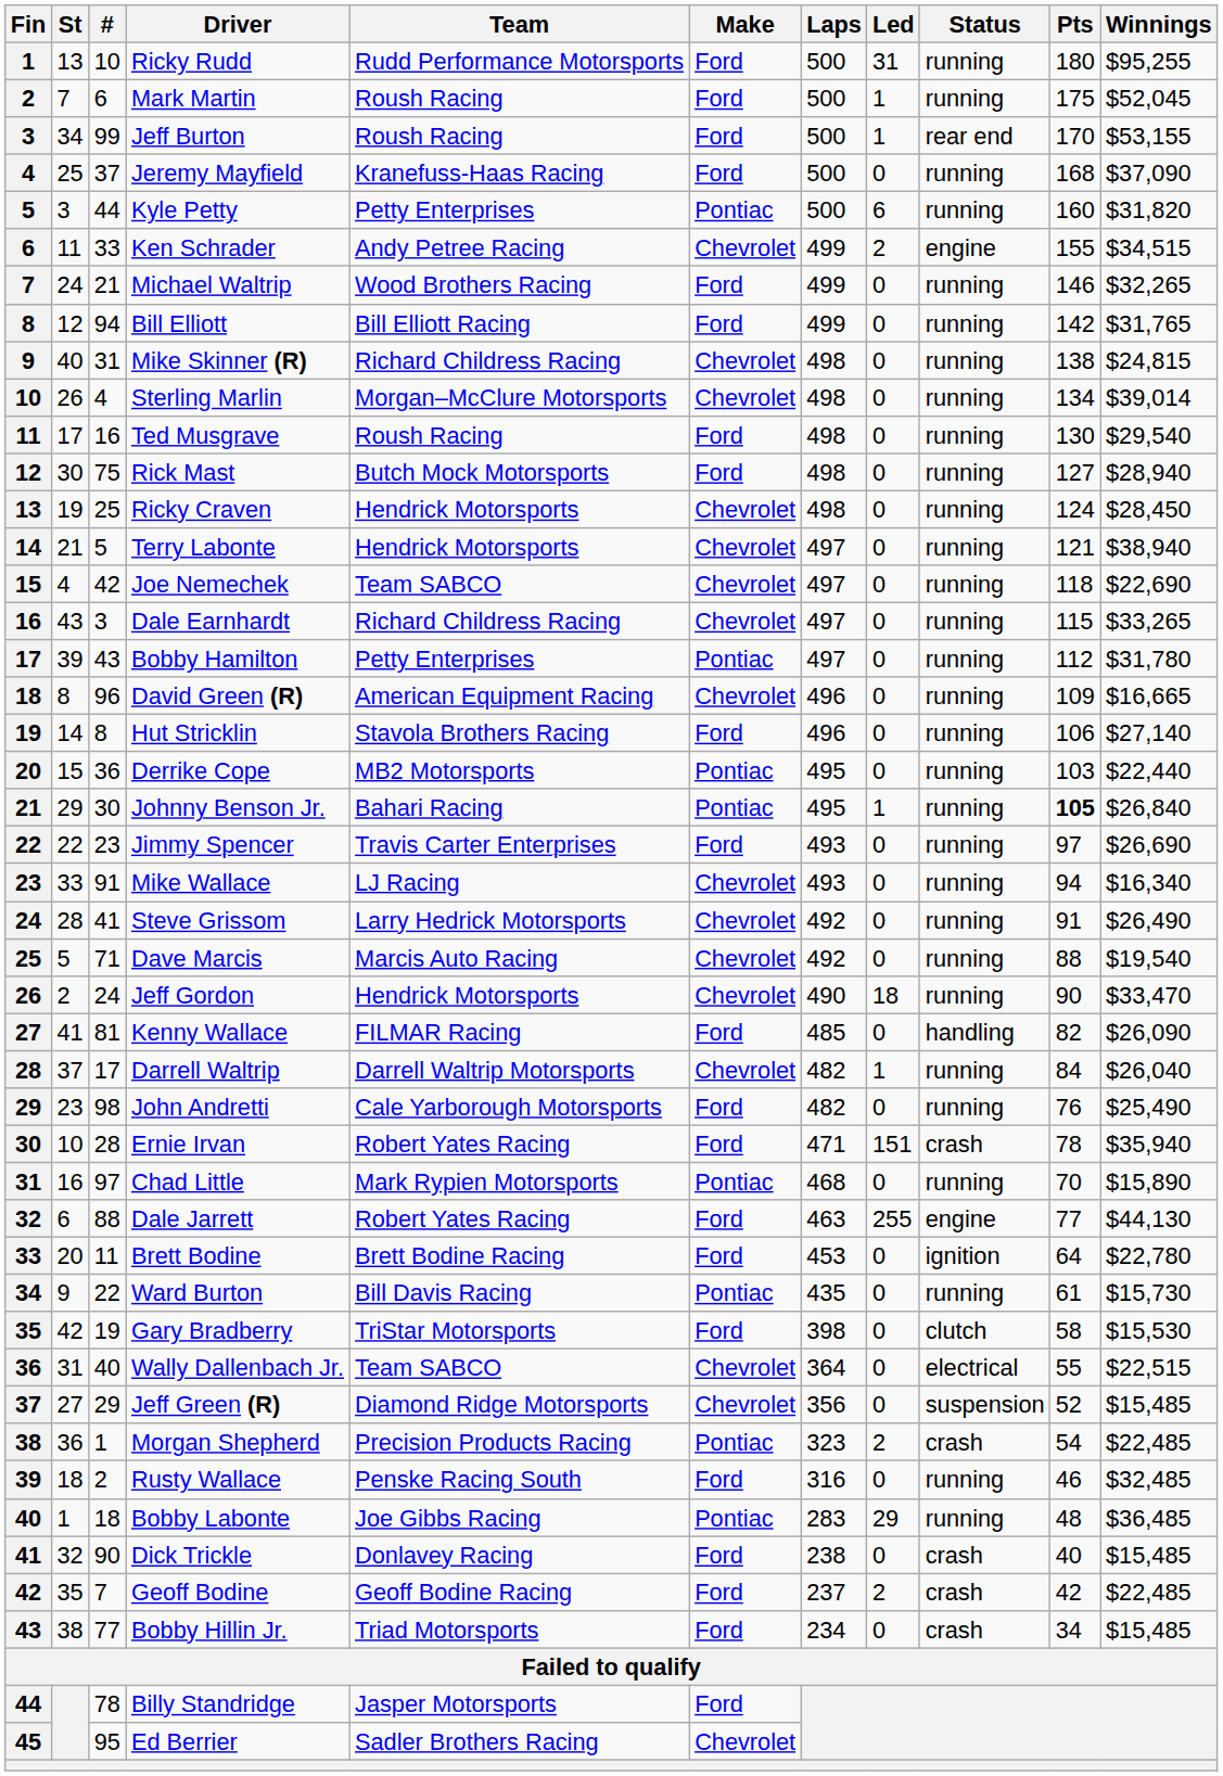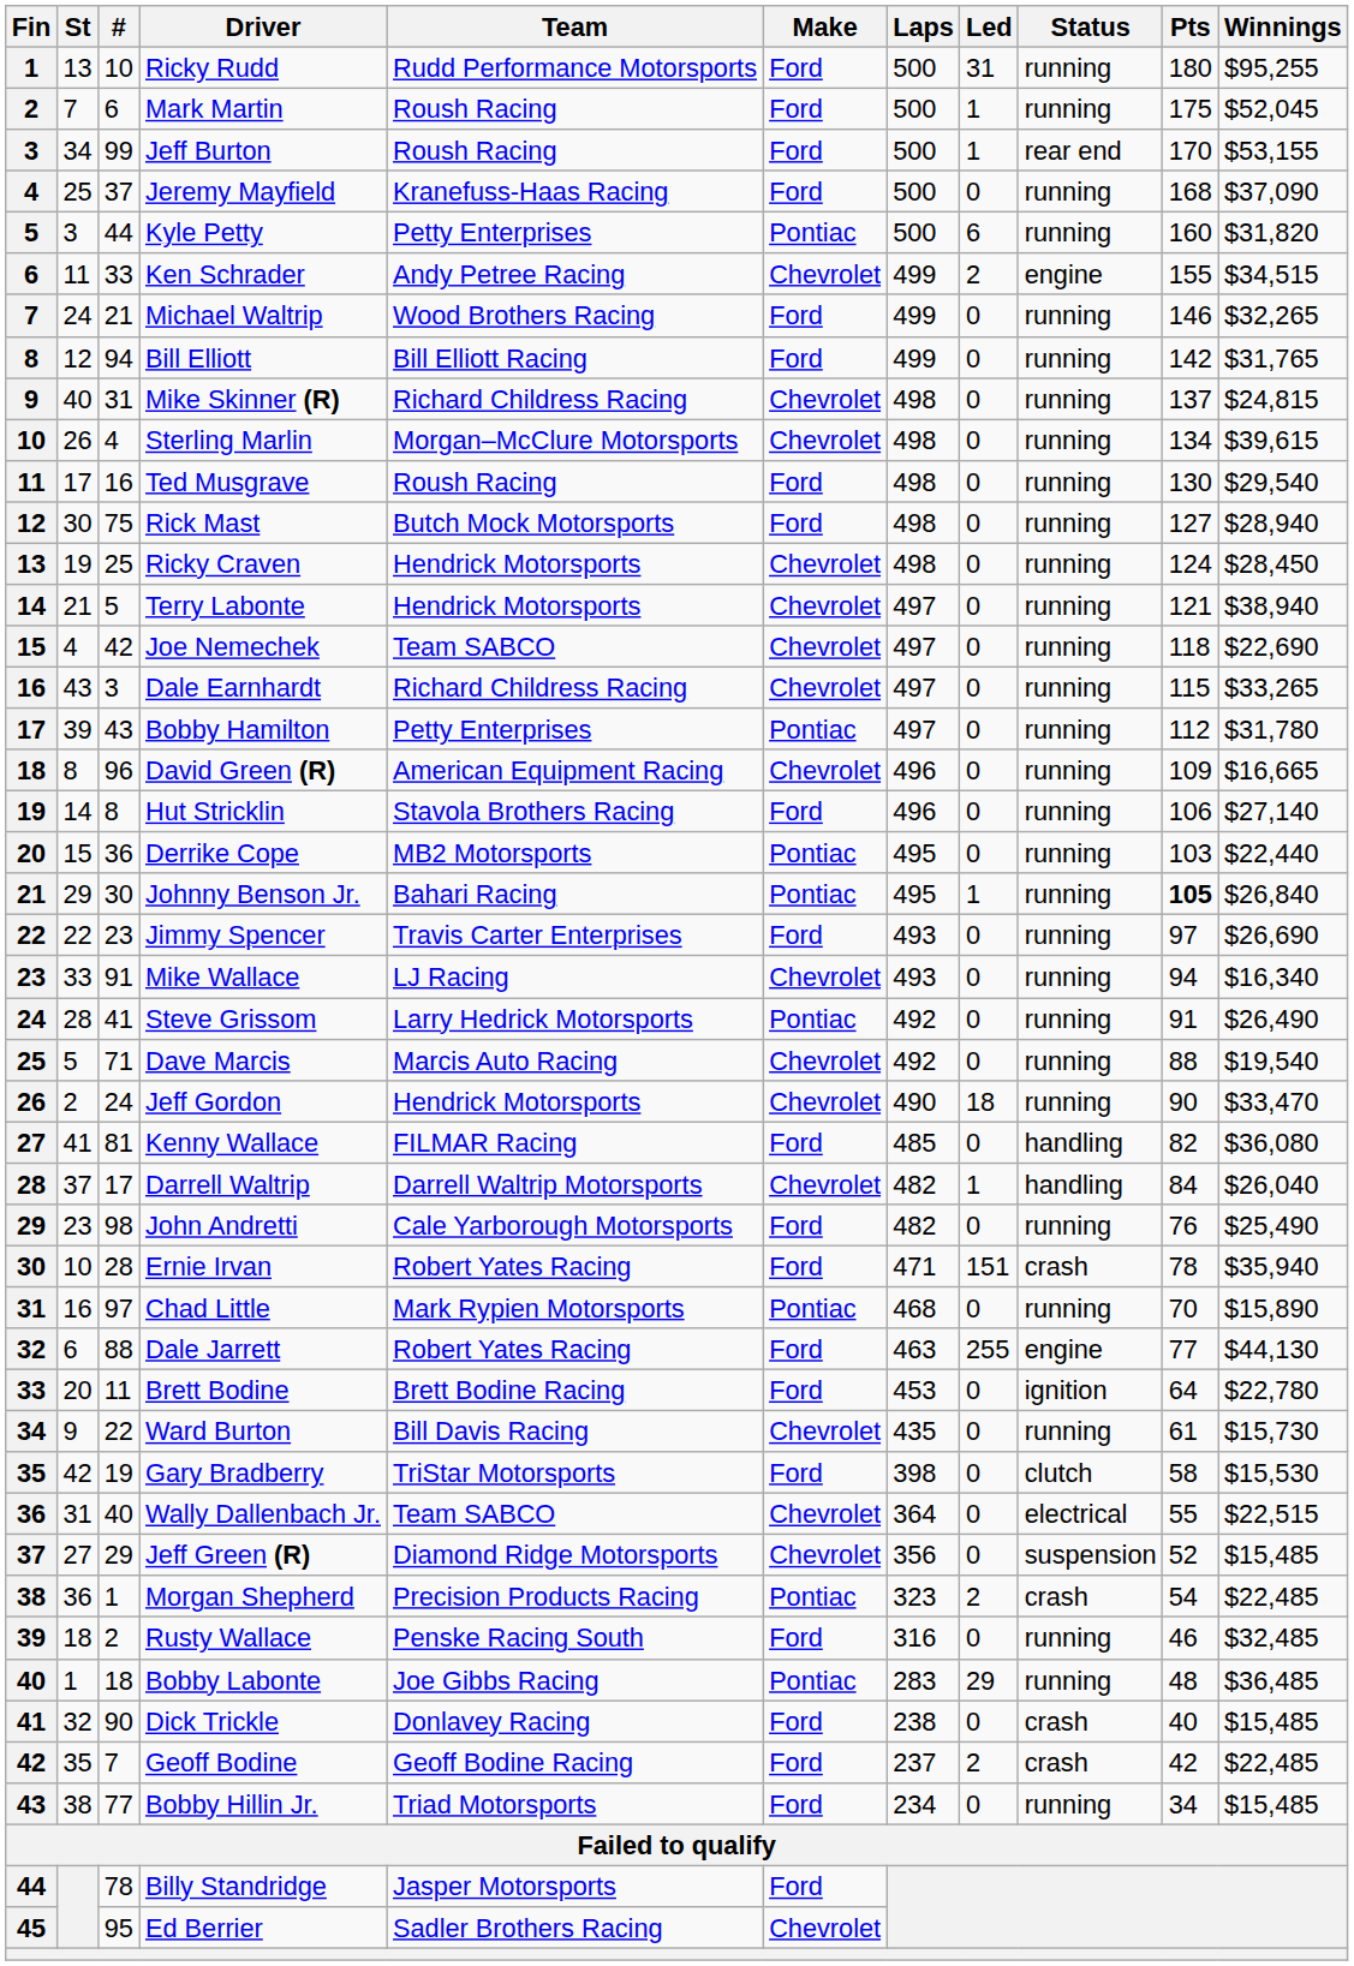 <table class="wikitable" style="font-size:95%">
 <tr>
 <th>Fin</th>
 <th>St</th>
 <th>#</th>
 <th>Driver</th>
 <th>Team</th>
 <th>Make</th>
 <th>Laps</th>
 <th>Led</th>
 <th>Status</th>
 <th>Pts</th>
 <th>Winnings</th>
 </tr>
 <tr>
 <th>1</th>
 <td>13</td>
 <td>10</td>
 <td><a href='#'>Ricky Rudd</a></td>
 <td><a href='#'>Rudd Performance Motorsports</a></td>
 <td><a href='#'>Ford</a></td>
 <td>500</td>
 <td>31</td>
 <td>running</td>
 <td>180</td>
 <td>$95,255</td>
 </tr>
 <tr>
 <th>2</th>
 <td>7</td>
 <td>6</td>
 <td><a href='#'>Mark Martin</a></td>
 <td><a href='#'>Roush Racing</a></td>
 <td><a href='#'>Ford</a></td>
 <td>500</td>
 <td>1</td>
 <td>running</td>
 <td>175</td>
 <td>$52,045</td>
 </tr>
 <tr>
 <th>3</th>
 <td>34</td>
 <td>99</td>
 <td><a href='#'>Jeff Burton</a></td>
 <td><a href='#'>Roush Racing</a></td>
 <td><a href='#'>Ford</a></td>
 <td>500</td>
 <td>1</td>
 <td>rear end</td>
 <td>170</td>
 <td>$53,155</td>
 </tr>
 <tr>
 <th>4</th>
 <td>25</td>
 <td>37</td>
 <td><a href='#'>Jeremy Mayfield</a></td>
 <td><a href='#'>Kranefuss-Haas Racing</a></td>
 <td><a href='#'>Ford</a></td>
 <td>500</td>
 <td>0</td>
 <td>running</td>
 <td>168</td>
 <td>$37,090</td>
 </tr>
 <tr>
 <th>5</th>
 <td>3</td>
 <td>44</td>
 <td><a href='#'>Kyle Petty</a></td>
 <td><a href='#'>Petty Enterprises</a></td>
 <td><a href='#'>Pontiac</a></td>
 <td>500</td>
 <td>6</td>
 <td>running</td>
 <td>160</td>
 <td>$31,820</td>
 </tr>
 <tr>
 <th>6</th>
 <td>11</td>
 <td>33</td>
 <td><a href='#'>Ken Schrader</a></td>
 <td><a href='#'>Andy Petree Racing</a></td>
 <td><a href='#'>Chevrolet</a></td>
 <td>499</td>
 <td>2</td>
 <td>engine</td>
 <td>155</td>
 <td>$34,515</td>
 </tr>
 <tr>
 <th>7</th>
 <td>24</td>
 <td>21</td>
 <td><a href='#'>Michael Waltrip</a></td>
 <td><a href='#'>Wood Brothers Racing</a></td>
 <td><a href='#'>Ford</a></td>
 <td>499</td>
 <td>0</td>
 <td>running</td>
 <td>146</td>
 <td>$32,265</td>
 </tr>
 <tr>
 <th>8</th>
 <td>12</td>
 <td>94</td>
 <td><a href='#'>Bill Elliott</a></td>
 <td><a href='#'>Bill Elliott Racing</a></td>
 <td><a href='#'>Ford</a></td>
 <td>499</td>
 <td>0</td>
 <td>running</td>
 <td>142</td>
 <td>$31,765</td>
 </tr>
 <tr>
 <th>9</th>
 <td>40</td>
 <td>31</td>
 <td><a href='#'>Mike Skinner</a> <strong>(R)</strong></td>
 <td><a href='#'>Richard Childress Racing</a></td>
 <td><a href='#'>Chevrolet</a></td>
 <td>498</td>
 <td>0</td>
 <td>running</td>
-<td>138</td>
+<td>137</td>
 <td>$24,815</td>
 </tr>
 <tr>
 <th>10</th>
 <td>26</td>
 <td>4</td>
 <td><a href='#'>Sterling Marlin</a></td>
 <td><a href='#'>Morgan–McClure Motorsports</a></td>
 <td><a href='#'>Chevrolet</a></td>
 <td>498</td>
 <td>0</td>
 <td>running</td>
 <td>134</td>
-<td>$39,014</td>
+<td>$39,615</td>
 </tr>
 <tr>
 <th>11</th>
 <td>17</td>
 <td>16</td>
 <td><a href='#'>Ted Musgrave</a></td>
 <td><a href='#'>Roush Racing</a></td>
 <td><a href='#'>Ford</a></td>
 <td>498</td>
 <td>0</td>
 <td>running</td>
 <td>130</td>
 <td>$29,540</td>
 </tr>
 <tr>
 <th>12</th>
 <td>30</td>
 <td>75</td>
 <td><a href='#'>Rick Mast</a></td>
 <td><a href='#'>Butch Mock Motorsports</a></td>
 <td><a href='#'>Ford</a></td>
 <td>498</td>
 <td>0</td>
 <td>running</td>
 <td>127</td>
 <td>$28,940</td>
 </tr>
 <tr>
 <th>13</th>
 <td>19</td>
 <td>25</td>
 <td><a href='#'>Ricky Craven</a></td>
 <td><a href='#'>Hendrick Motorsports</a></td>
 <td><a href='#'>Chevrolet</a></td>
 <td>498</td>
 <td>0</td>
 <td>running</td>
 <td>124</td>
 <td>$28,450</td>
 </tr>
 <tr>
 <th>14</th>
 <td>21</td>
 <td>5</td>
 <td><a href='#'>Terry Labonte</a></td>
 <td><a href='#'>Hendrick Motorsports</a></td>
 <td><a href='#'>Chevrolet</a></td>
 <td>497</td>
 <td>0</td>
 <td>running</td>
 <td>121</td>
 <td>$38,940</td>
 </tr>
 <tr>
 <th>15</th>
 <td>4</td>
 <td>42</td>
 <td><a href='#'>Joe Nemechek</a></td>
 <td><a href='#'>Team SABCO</a></td>
 <td><a href='#'>Chevrolet</a></td>
 <td>497</td>
 <td>0</td>
 <td>running</td>
 <td>118</td>
 <td>$22,690</td>
 </tr>
 <tr>
 <th>16</th>
 <td>43</td>
 <td>3</td>
 <td><a href='#'>Dale Earnhardt</a></td>
 <td><a href='#'>Richard Childress Racing</a></td>
 <td><a href='#'>Chevrolet</a></td>
 <td>497</td>
 <td>0</td>
 <td>running</td>
 <td>115</td>
 <td>$33,265</td>
 </tr>
 <tr>
 <th>17</th>
 <td>39</td>
 <td>43</td>
 <td><a href='#'>Bobby Hamilton</a></td>
 <td><a href='#'>Petty Enterprises</a></td>
 <td><a href='#'>Pontiac</a></td>
 <td>497</td>
 <td>0</td>
 <td>running</td>
 <td>112</td>
 <td>$31,780</td>
 </tr>
 <tr>
 <th>18</th>
 <td>8</td>
 <td>96</td>
 <td><a href='#'>David Green</a> <strong>(R)</strong></td>
 <td><a href='#'>American Equipment Racing</a></td>
 <td><a href='#'>Chevrolet</a></td>
 <td>496</td>
 <td>0</td>
 <td>running</td>
 <td>109</td>
 <td>$16,665</td>
 </tr>
 <tr>
 <th>19</th>
 <td>14</td>
 <td>8</td>
 <td><a href='#'>Hut Stricklin</a></td>
 <td><a href='#'>Stavola Brothers Racing</a></td>
 <td><a href='#'>Ford</a></td>
 <td>496</td>
 <td>0</td>
 <td>running</td>
 <td>106</td>
 <td>$27,140</td>
 </tr>
 <tr>
 <th>20</th>
 <td>15</td>
 <td>36</td>
 <td><a href='#'>Derrike Cope</a></td>
 <td><a href='#'>MB2 Motorsports</a></td>
 <td><a href='#'>Pontiac</a></td>
 <td>495</td>
 <td>0</td>
 <td>running</td>
 <td>103</td>
 <td>$22,440</td>
 </tr>
 <tr>
 <th>21</th>
 <td>29</td>
 <td>30</td>
 <td><a href='#'>Johnny Benson Jr.</a></td>
 <td><a href='#'>Bahari Racing</a></td>
 <td><a href='#'>Pontiac</a></td>
 <td>495</td>
 <td>1</td>
 <td>running</td>
 <td><strong>105</strong></td>
 <td>$26,840</td>
 </tr>
 <tr>
 <th>22</th>
 <td>22</td>
 <td>23</td>
 <td><a href='#'>Jimmy Spencer</a></td>
 <td><a href='#'>Travis Carter Enterprises</a></td>
 <td><a href='#'>Ford</a></td>
 <td>493</td>
 <td>0</td>
 <td>running</td>
 <td>97</td>
 <td>$26,690</td>
 </tr>
 <tr>
 <th>23</th>
 <td>33</td>
 <td>91</td>
 <td><a href='#'>Mike Wallace</a></td>
 <td><a href='#'>LJ Racing</a></td>
 <td><a href='#'>Chevrolet</a></td>
 <td>493</td>
 <td>0</td>
 <td>running</td>
 <td>94</td>
 <td>$16,340</td>
 </tr>
 <tr>
 <th>24</th>
 <td>28</td>
 <td>41</td>
 <td><a href='#'>Steve Grissom</a></td>
 <td><a href='#'>Larry Hedrick Motorsports</a></td>
-<td><a href='#'>Chevrolet</a></td>
+<td><a href='#'>Pontiac</a></td>
 <td>492</td>
 <td>0</td>
 <td>running</td>
 <td>91</td>
 <td>$26,490</td>
 </tr>
 <tr>
 <th>25</th>
 <td>5</td>
 <td>71</td>
 <td><a href='#'>Dave Marcis</a></td>
 <td><a href='#'>Marcis Auto Racing</a></td>
 <td><a href='#'>Chevrolet</a></td>
 <td>492</td>
 <td>0</td>
 <td>running</td>
 <td>88</td>
 <td>$19,540</td>
 </tr>
 <tr>
 <th>26</th>
 <td>2</td>
 <td>24</td>
 <td><a href='#'>Jeff Gordon</a></td>
 <td><a href='#'>Hendrick Motorsports</a></td>
 <td><a href='#'>Chevrolet</a></td>
 <td>490</td>
 <td>18</td>
 <td>running</td>
 <td>90</td>
 <td>$33,470</td>
 </tr>
 <tr>
 <th>27</th>
 <td>41</td>
 <td>81</td>
 <td><a href='#'>Kenny Wallace</a></td>
 <td><a href='#'>FILMAR Racing</a></td>
 <td><a href='#'>Ford</a></td>
 <td>485</td>
 <td>0</td>
 <td>handling</td>
 <td>82</td>
-<td>$26,090</td>
+<td>$36,080</td>
 </tr>
 <tr>
 <th>28</th>
 <td>37</td>
 <td>17</td>
 <td><a href='#'>Darrell Waltrip</a></td>
 <td><a href='#'>Darrell Waltrip Motorsports</a></td>
 <td><a href='#'>Chevrolet</a></td>
 <td>482</td>
 <td>1</td>
-<td>running</td>
+<td>handling</td>
 <td>84</td>
 <td>$26,040</td>
 </tr>
 <tr>
 <th>29</th>
 <td>23</td>
 <td>98</td>
 <td><a href='#'>John Andretti</a></td>
 <td><a href='#'>Cale Yarborough Motorsports</a></td>
 <td><a href='#'>Ford</a></td>
 <td>482</td>
 <td>0</td>
 <td>running</td>
 <td>76</td>
 <td>$25,490</td>
 </tr>
 <tr>
 <th>30</th>
 <td>10</td>
 <td>28</td>
 <td><a href='#'>Ernie Irvan</a></td>
 <td><a href='#'>Robert Yates Racing</a></td>
 <td><a href='#'>Ford</a></td>
 <td>471</td>
 <td>151</td>
 <td>crash</td>
 <td>78</td>
 <td>$35,940</td>
 </tr>
 <tr>
 <th>31</th>
 <td>16</td>
 <td>97</td>
 <td><a href='#'>Chad Little</a></td>
 <td><a href='#'>Mark Rypien Motorsports</a></td>
 <td><a href='#'>Pontiac</a></td>
 <td>468</td>
 <td>0</td>
 <td>running</td>
 <td>70</td>
 <td>$15,890</td>
 </tr>
 <tr>
 <th>32</th>
 <td>6</td>
 <td>88</td>
 <td><a href='#'>Dale Jarrett</a></td>
 <td><a href='#'>Robert Yates Racing</a></td>
 <td><a href='#'>Ford</a></td>
 <td>463</td>
 <td>255</td>
 <td>engine</td>
 <td>77</td>
 <td>$44,130</td>
 </tr>
 <tr>
 <th>33</th>
 <td>20</td>
 <td>11</td>
 <td><a href='#'>Brett Bodine</a></td>
 <td><a href='#'>Brett Bodine Racing</a></td>
 <td><a href='#'>Ford</a></td>
 <td>453</td>
 <td>0</td>
 <td>ignition</td>
 <td>64</td>
 <td>$22,780</td>
 </tr>
 <tr>
 <th>34</th>
 <td>9</td>
 <td>22</td>
 <td><a href='#'>Ward Burton</a></td>
 <td><a href='#'>Bill Davis Racing</a></td>
-<td><a href='#'>Pontiac</a></td>
+<td><a href='#'>Chevrolet</a></td>
 <td>435</td>
 <td>0</td>
 <td>running</td>
 <td>61</td>
 <td>$15,730</td>
 </tr>
 <tr>
 <th>35</th>
 <td>42</td>
 <td>19</td>
 <td><a href='#'>Gary Bradberry</a></td>
 <td><a href='#'>TriStar Motorsports</a></td>
 <td><a href='#'>Ford</a></td>
 <td>398</td>
 <td>0</td>
 <td>clutch</td>
 <td>58</td>
 <td>$15,530</td>
 </tr>
 <tr>
 <th>36</th>
 <td>31</td>
 <td>40</td>
 <td><a href='#'>Wally Dallenbach Jr.</a></td>
 <td><a href='#'>Team SABCO</a></td>
 <td><a href='#'>Chevrolet</a></td>
 <td>364</td>
 <td>0</td>
 <td>electrical</td>
 <td>55</td>
 <td>$22,515</td>
 </tr>
 <tr>
 <th>37</th>
 <td>27</td>
 <td>29</td>
 <td><a href='#'>Jeff Green</a> <strong>(R)</strong></td>
 <td><a href='#'>Diamond Ridge Motorsports</a></td>
 <td><a href='#'>Chevrolet</a></td>
 <td>356</td>
 <td>0</td>
 <td>suspension</td>
 <td>52</td>
 <td>$15,485</td>
 </tr>
 <tr>
 <th>38</th>
 <td>36</td>
 <td>1</td>
 <td><a href='#'>Morgan Shepherd</a></td>
 <td><a href='#'>Precision Products Racing</a></td>
 <td><a href='#'>Pontiac</a></td>
 <td>323</td>
 <td>2</td>
 <td>crash</td>
 <td>54</td>
 <td>$22,485</td>
 </tr>
 <tr>
 <th>39</th>
 <td>18</td>
 <td>2</td>
 <td><a href='#'>Rusty Wallace</a></td>
 <td><a href='#'>Penske Racing South</a></td>
 <td><a href='#'>Ford</a></td>
 <td>316</td>
 <td>0</td>
 <td>running</td>
 <td>46</td>
 <td>$32,485</td>
 </tr>
 <tr>
 <th>40</th>
 <td>1</td>
 <td>18</td>
 <td><a href='#'>Bobby Labonte</a></td>
 <td><a href='#'>Joe Gibbs Racing</a></td>
 <td><a href='#'>Pontiac</a></td>
 <td>283</td>
 <td>29</td>
 <td>running</td>
 <td>48</td>
 <td>$36,485</td>
 </tr>
 <tr>
 <th>41</th>
 <td>32</td>
 <td>90</td>
 <td><a href='#'>Dick Trickle</a></td>
 <td><a href='#'>Donlavey Racing</a></td>
 <td><a href='#'>Ford</a></td>
 <td>238</td>
 <td>0</td>
 <td>crash</td>
 <td>40</td>
 <td>$15,485</td>
 </tr>
 <tr>
 <th>42</th>
 <td>35</td>
 <td>7</td>
 <td><a href='#'>Geoff Bodine</a></td>
 <td><a href='#'>Geoff Bodine Racing</a></td>
 <td><a href='#'>Ford</a></td>
 <td>237</td>
 <td>2</td>
 <td>crash</td>
 <td>42</td>
 <td>$22,485</td>
 </tr>
 <tr>
 <th>43</th>
 <td>38</td>
 <td>77</td>
 <td><a href='#'>Bobby Hillin Jr.</a></td>
 <td><a href='#'>Triad Motorsports</a></td>
 <td><a href='#'>Ford</a></td>
 <td>234</td>
 <td>0</td>
-<td>crash</td>
+<td>running</td>
 <td>34</td>
 <td>$15,485</td>
 </tr>
 <tr>
 <th colspan="11">Failed to qualify</th>
 </tr>
 <tr>
 <th>44</th>
 <th rowspan="2"></th>
 <td>78</td>
 <td><a href='#'>Billy Standridge</a></td>
 <td><a href='#'>Jasper Motorsports</a></td>
 <td><a href='#'>Ford</a></td>
 <th colspan="5" rowspan="2"></th>
 </tr>
 <tr>
 <th>45</th>
 <td>95</td>
 <td><a href='#'>Ed Berrier</a></td>
 <td><a href='#'>Sadler Brothers Racing</a></td>
 <td><a href='#'>Chevrolet</a></td>
 </tr>
 <tr>
 <th colspan="11"></th>
 </tr>
 </table>
